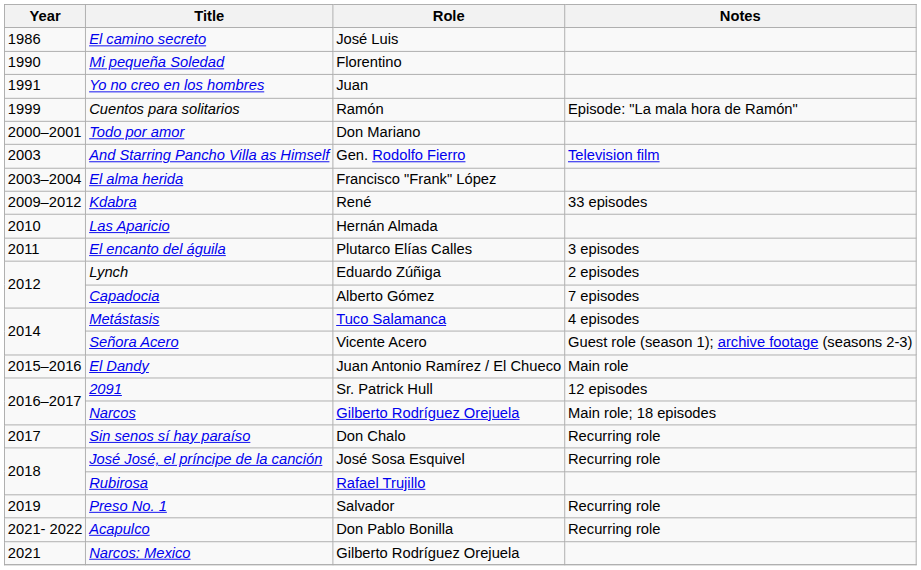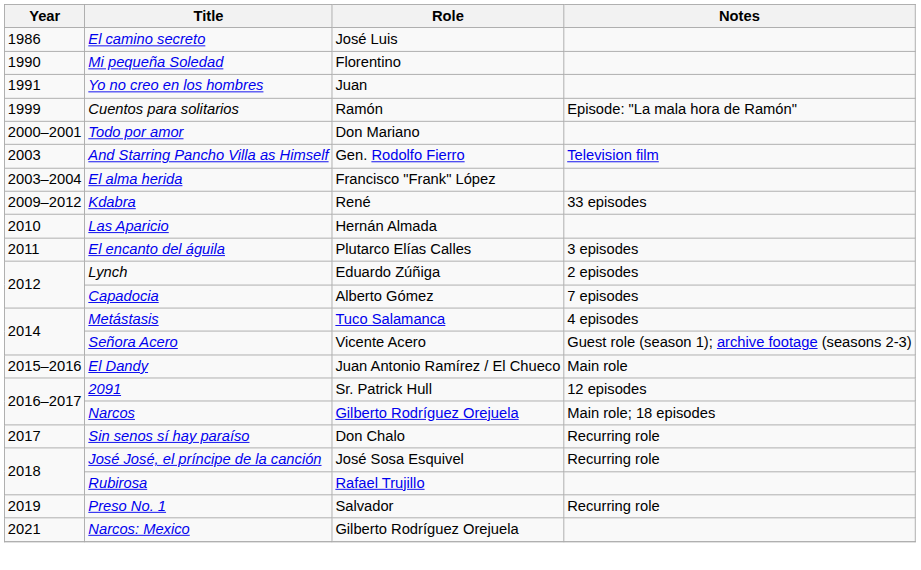 <table class="wikitable sortable">
 <tr>
 <th>Year</th>
 <th>Title</th>
 <th>Role</th>
 <th class="unsortable">Notes</th>
 </tr>
 <tr>
 <td>1986</td>
 <td><em><a href='#'>El camino secreto</a></em></td>
 <td>José Luis</td>
 <td></td>
 </tr>
 <tr>
 <td>1990</td>
 <td><em><a href='#'>Mi pequeña Soledad</a></em></td>
 <td>Florentino</td>
 <td></td>
 </tr>
 <tr>
 <td>1991</td>
 <td><em><a href='#'>Yo no creo en los hombres</a></em></td>
 <td>Juan</td>
 <td></td>
 </tr>
 <tr>
 <td>1999</td>
 <td><em>Cuentos para solitarios</em></td>
 <td>Ramón</td>
 <td>Episode: "La mala hora de Ramón"</td>
 </tr>
 <tr>
 <td>2000–2001</td>
 <td><em><a href='#'>Todo por amor</a></em></td>
 <td>Don Mariano</td>
 <td></td>
 </tr>
 <tr>
 <td>2003</td>
 <td><em><a href='#'>And Starring Pancho Villa as Himself</a></em></td>
 <td>Gen. <a href='#'>Rodolfo Fierro</a></td>
 <td><a href='#'>Television film</a></td>
 </tr>
 <tr>
 <td>2003–2004</td>
 <td><em><a href='#'>El alma herida</a></em></td>
 <td>Francisco "Frank" López</td>
 <td></td>
 </tr>
 <tr>
 <td>2009–2012</td>
 <td><em><a href='#'>Kdabra</a></em></td>
 <td>René</td>
 <td>33 episodes</td>
 </tr>
 <tr>
 <td>2010</td>
 <td><em><a href='#'>Las Aparicio</a></em></td>
 <td>Hernán Almada</td>
 <td></td>
 </tr>
 <tr>
 <td>2011</td>
 <td><em><a href='#'>El encanto del águila</a></em></td>
 <td>Plutarco Elías Calles</td>
 <td>3 episodes</td>
 </tr>
 <tr>
 <td rowspan="2">2012</td>
 <td><em>Lynch</em></td>
 <td>Eduardo Zúñiga</td>
 <td>2 episodes</td>
 </tr>
 <tr>
 <td><em><a href='#'>Capadocia</a></em></td>
 <td>Alberto Gómez</td>
 <td>7 episodes</td>
 </tr>
 <tr>
 <td rowspan="2">2014</td>
 <td><em><a href='#'>Metástasis</a></em></td>
 <td><a href='#'>Tuco Salamanca</a></td>
 <td>4 episodes</td>
 </tr>
 <tr>
 <td><em><a href='#'>Señora Acero</a></em></td>
 <td>Vicente Acero</td>
 <td>Guest role (season 1); <a href='#'>archive footage</a> (seasons 2-3)</td>
 </tr>
 <tr>
 <td>2015–2016</td>
 <td><em><a href='#'>El Dandy</a></em></td>
 <td>Juan Antonio Ramírez / El Chueco</td>
 <td>Main role</td>
 </tr>
 <tr>
 <td rowspan="2">2016–2017</td>
 <td><em><a href='#'>2091</a></em></td>
 <td>Sr. Patrick Hull</td>
 <td>12 episodes</td>
 </tr>
 <tr>
 <td><em><a href='#'>Narcos</a></em></td>
 <td><a href='#'>Gilberto Rodríguez Orejuela</a></td>
 <td>Main role; 18 episodes</td>
 </tr>
 <tr>
 <td>2017</td>
 <td><em><a href='#'>Sin senos sí hay paraíso</a></em></td>
 <td>Don Chalo</td>
 <td>Recurring role</td>
 </tr>
 <tr>
 <td rowspan="2">2018</td>
 <td><em><a href='#'>José José, el príncipe de la canción</a></em></td>
 <td>José Sosa Esquivel</td>
 <td>Recurring role</td>
 </tr>
 <tr>
 <td><em><a href='#'>Rubirosa</a></em></td>
 <td><a href='#'>Rafael Trujillo</a></td>
 <td></td>
 </tr>
 <tr>
 <td>2019</td>
 <td><em><a href='#'>Preso No. 1</a></em></td>
 <td>Salvador</td>
 <td>Recurring role</td>
 </tr>
 <tr>
-<td>2021- 2022</td>
-<td><em><a href='#'>Acapulco</a></em></td>
-<td>Don Pablo Bonilla</td>
-<td>Recurring role</td>
-</tr>
-<tr>
 <td>2021</td>
 <td><em><a href='#'>Narcos: Mexico</a></em></td>
 <td>Gilberto Rodríguez Orejuela</td>
 <td></td>
 </tr>
 <tr>
 </tr>
 </table>
